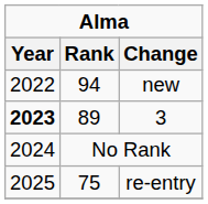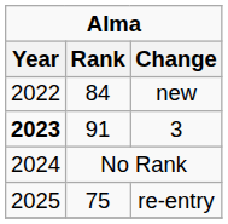 <table class="wikitable" style="font-size: 90%; text-align: center;">
 <tr>
 <td colspan="3"><strong>Alma</strong></td>
 </tr>
 <tr>
 <th>Year</th>
 <th>Rank</th>
 <th>Change</th>
 </tr>
 <tr>
 <td>2022</td>
-<td>94</td>
+<td>84</td>
 <td>new</td>
 </tr>
 <tr>
 <td><strong>2023</strong></td>
-<td>89</td>
+<td>91</td>
 <td> 3</td>
 </tr>
 <tr>
 <td>2024</td>
 <td colspan="2"> No Rank</td>
 </tr>
 <tr>
 <td>2025</td>
 <td>75</td>
 <td> re-entry</td>
 </tr>
 <tr>
 </tr>
 </table>
